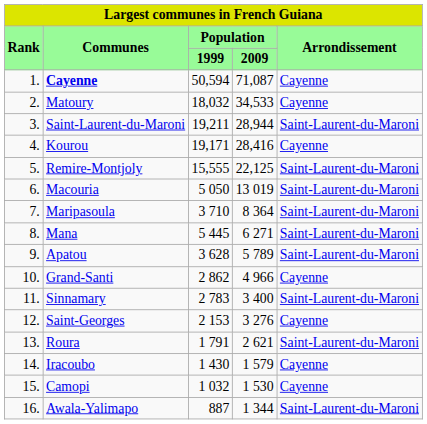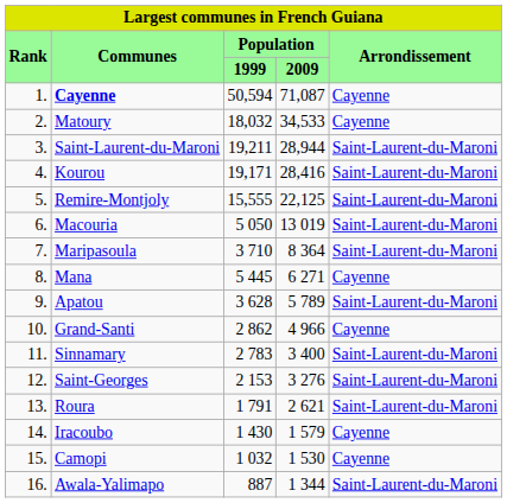 <table class="wikitable">
 <tr ---->
 <td colspan="6" align="center" bgcolor="#DCE500"><strong>Largest communes in French Guiana</strong></td>
 </tr>
 <tr ---->
 <td rowspan="2" align="center" bgcolor="#98FB98"><strong>Rank</strong></td>
 <td rowspan="2" align="center" bgcolor="#98FB98"><strong>Communes</strong></td>
 <td colspan="2" align="center" bgcolor="#98FB98"><strong>Population</strong></td>
 <td rowspan="2" align="center" bgcolor="#98FB98"><strong>Arrondissement</strong></td>
 </tr>
 <tr ---->
 <td align="center" bgcolor="#98FB98"><strong> 1999</strong></td>
 <td align="center" bgcolor="#98FB98"><strong> 2009</strong></td>
 </tr>
 <tr ---->
 <td align="right">1.</td>
 <td><strong><a href='#'>Cayenne</a></strong></td>
 <td align="right">50,594</td>
 <td align="right">71,087</td>
 <td><a href='#'>Cayenne</a></td>
 </tr>
 <tr ---->
 <td align="right">2.</td>
 <td><a href='#'>Matoury</a></td>
 <td align="right">18,032</td>
 <td align="right">34,533</td>
 <td><a href='#'>Cayenne</a></td>
 </tr>
 <tr ---->
 <td align="right">3.</td>
 <td><a href='#'>Saint-Laurent-du-Maroni</a></td>
 <td align="right">19,211</td>
 <td align="right">28,944</td>
 <td><a href='#'>Saint-Laurent-du-Maroni</a></td>
 </tr>
 <tr ---->
 <td align="right">4.</td>
 <td><a href='#'>Kourou</a></td>
 <td align="right">19,171</td>
 <td align="right">28,416</td>
-<td><a href='#'>Cayenne</a></td>
+<td><a href='#'>Saint-Laurent-du-Maroni</a></td>
 </tr>
 <tr ---->
 <td align="right">5.</td>
 <td><a href='#'>Remire-Montjoly</a></td>
 <td align="right">15,555</td>
 <td align="right">22,125</td>
 <td><a href='#'>Saint-Laurent-du-Maroni</a></td>
 </tr>
 <tr ---->
 <td align="right">6.</td>
 <td><a href='#'>Macouria</a></td>
 <td align="right">5 050</td>
 <td align="right">13 019</td>
 <td><a href='#'>Saint-Laurent-du-Maroni</a></td>
 </tr>
 <tr ---->
 <td align="right">7.</td>
 <td><a href='#'>Maripasoula</a></td>
 <td align="right">3 710</td>
 <td align="right">8 364</td>
 <td><a href='#'>Saint-Laurent-du-Maroni</a></td>
 </tr>
 <tr ---->
 <td align="right">8.</td>
 <td><a href='#'>Mana</a></td>
 <td align="right">5 445</td>
 <td align="right">6 271</td>
-<td><a href='#'>Saint-Laurent-du-Maroni</a></td>
+<td><a href='#'>Cayenne</a></td>
 </tr>
 <tr ---->
 <td align="right">9.</td>
 <td><a href='#'>Apatou</a></td>
 <td align="right">3 628</td>
 <td align="right">5 789</td>
 <td><a href='#'>Saint-Laurent-du-Maroni</a></td>
 </tr>
 <tr ---->
 <td align="right">10.</td>
 <td><a href='#'>Grand-Santi</a></td>
 <td align="right">2 862</td>
 <td align="right">4 966</td>
 <td><a href='#'>Cayenne</a></td>
 </tr>
 <tr ---->
 <td align="right">11.</td>
 <td><a href='#'>Sinnamary</a></td>
 <td align="right">2 783</td>
 <td align="right">3 400</td>
 <td><a href='#'>Saint-Laurent-du-Maroni</a></td>
 </tr>
 <tr ---->
 <td align="right">12.</td>
 <td><a href='#'>Saint-Georges</a></td>
 <td align="right">2 153</td>
 <td align="right">3 276</td>
-<td><a href='#'>Cayenne</a></td>
+<td><a href='#'>Saint-Laurent-du-Maroni</a></td>
 </tr>
 <tr ---->
 <td align="right">13.</td>
 <td><a href='#'>Roura</a></td>
 <td align="right">1 791</td>
 <td align="right">2 621</td>
 <td><a href='#'>Saint-Laurent-du-Maroni</a></td>
 </tr>
 <tr ---->
 <td align="right">14.</td>
 <td><a href='#'>Iracoubo</a></td>
 <td align="right">1 430</td>
 <td align="right">1 579</td>
 <td><a href='#'>Cayenne</a></td>
 </tr>
 <tr ---->
 <td align="right">15.</td>
 <td><a href='#'>Camopi</a></td>
 <td align="right">1 032</td>
 <td align="right">1 530</td>
 <td><a href='#'>Cayenne</a></td>
 </tr>
 <tr ---->
 <td align="right">16.</td>
 <td><a href='#'>Awala-Yalimapo</a></td>
 <td align="right">887</td>
 <td align="right">1 344</td>
 <td><a href='#'>Saint-Laurent-du-Maroni</a></td>
 </tr>
 </table>
